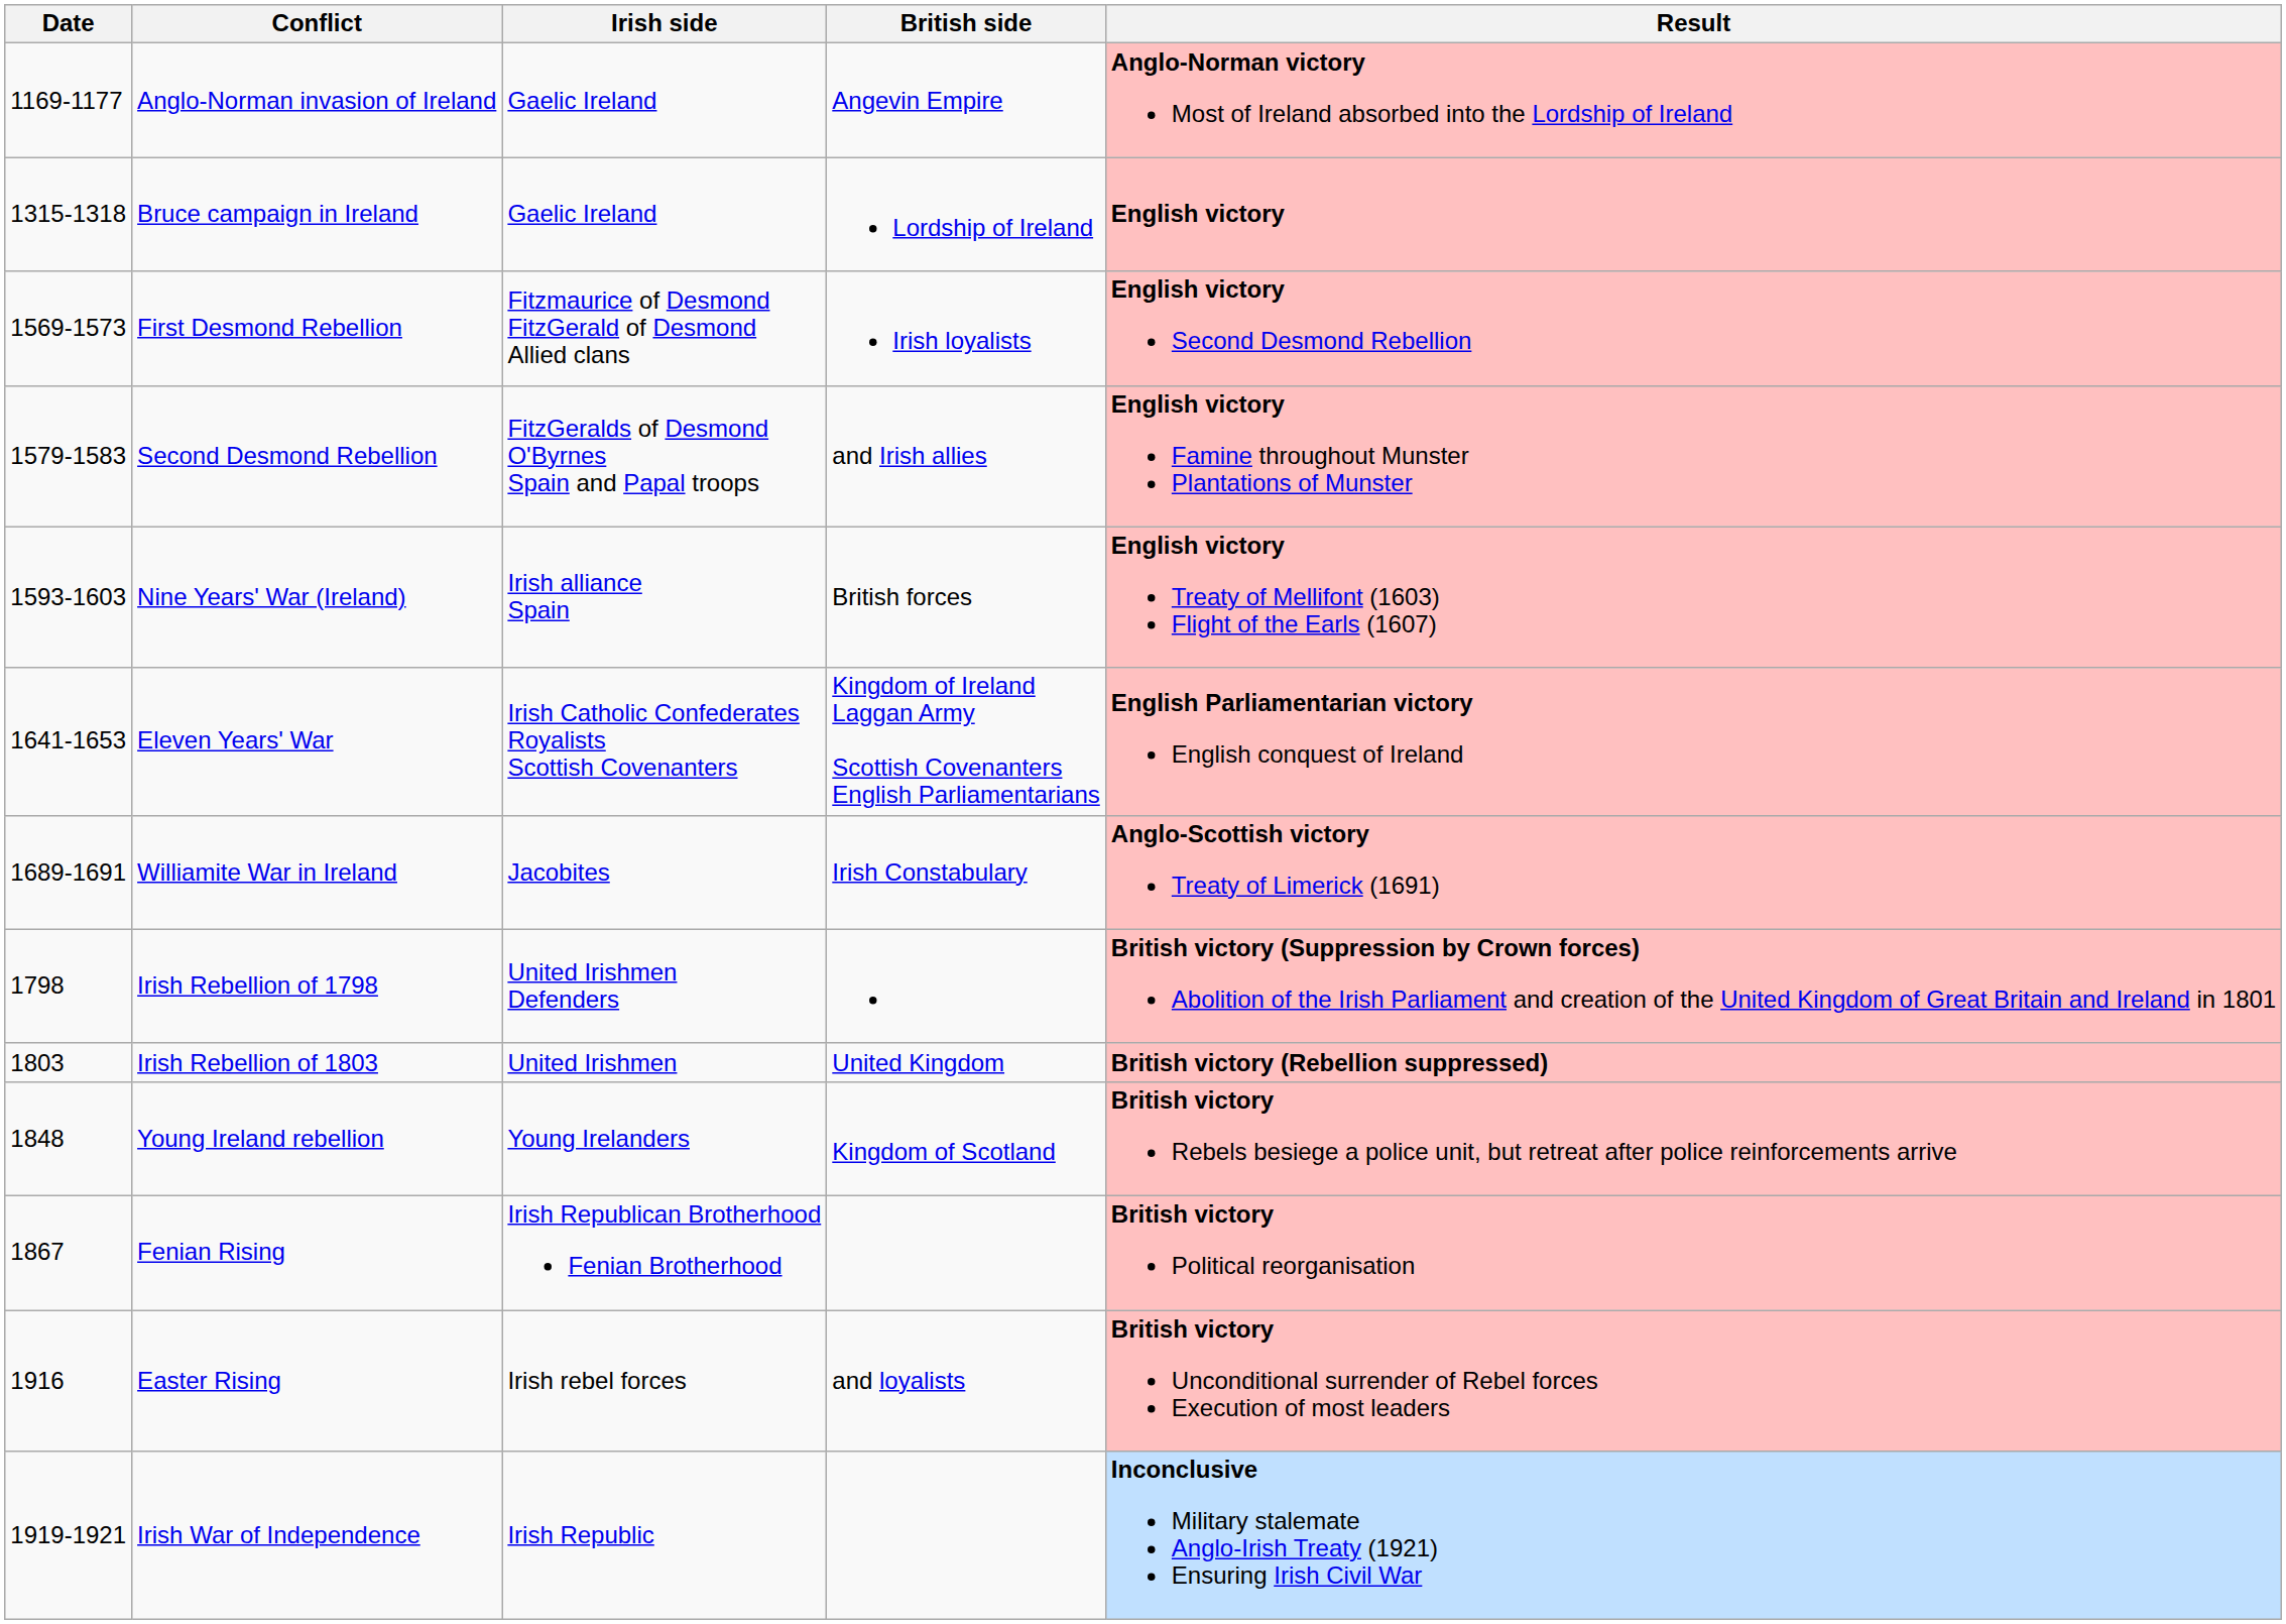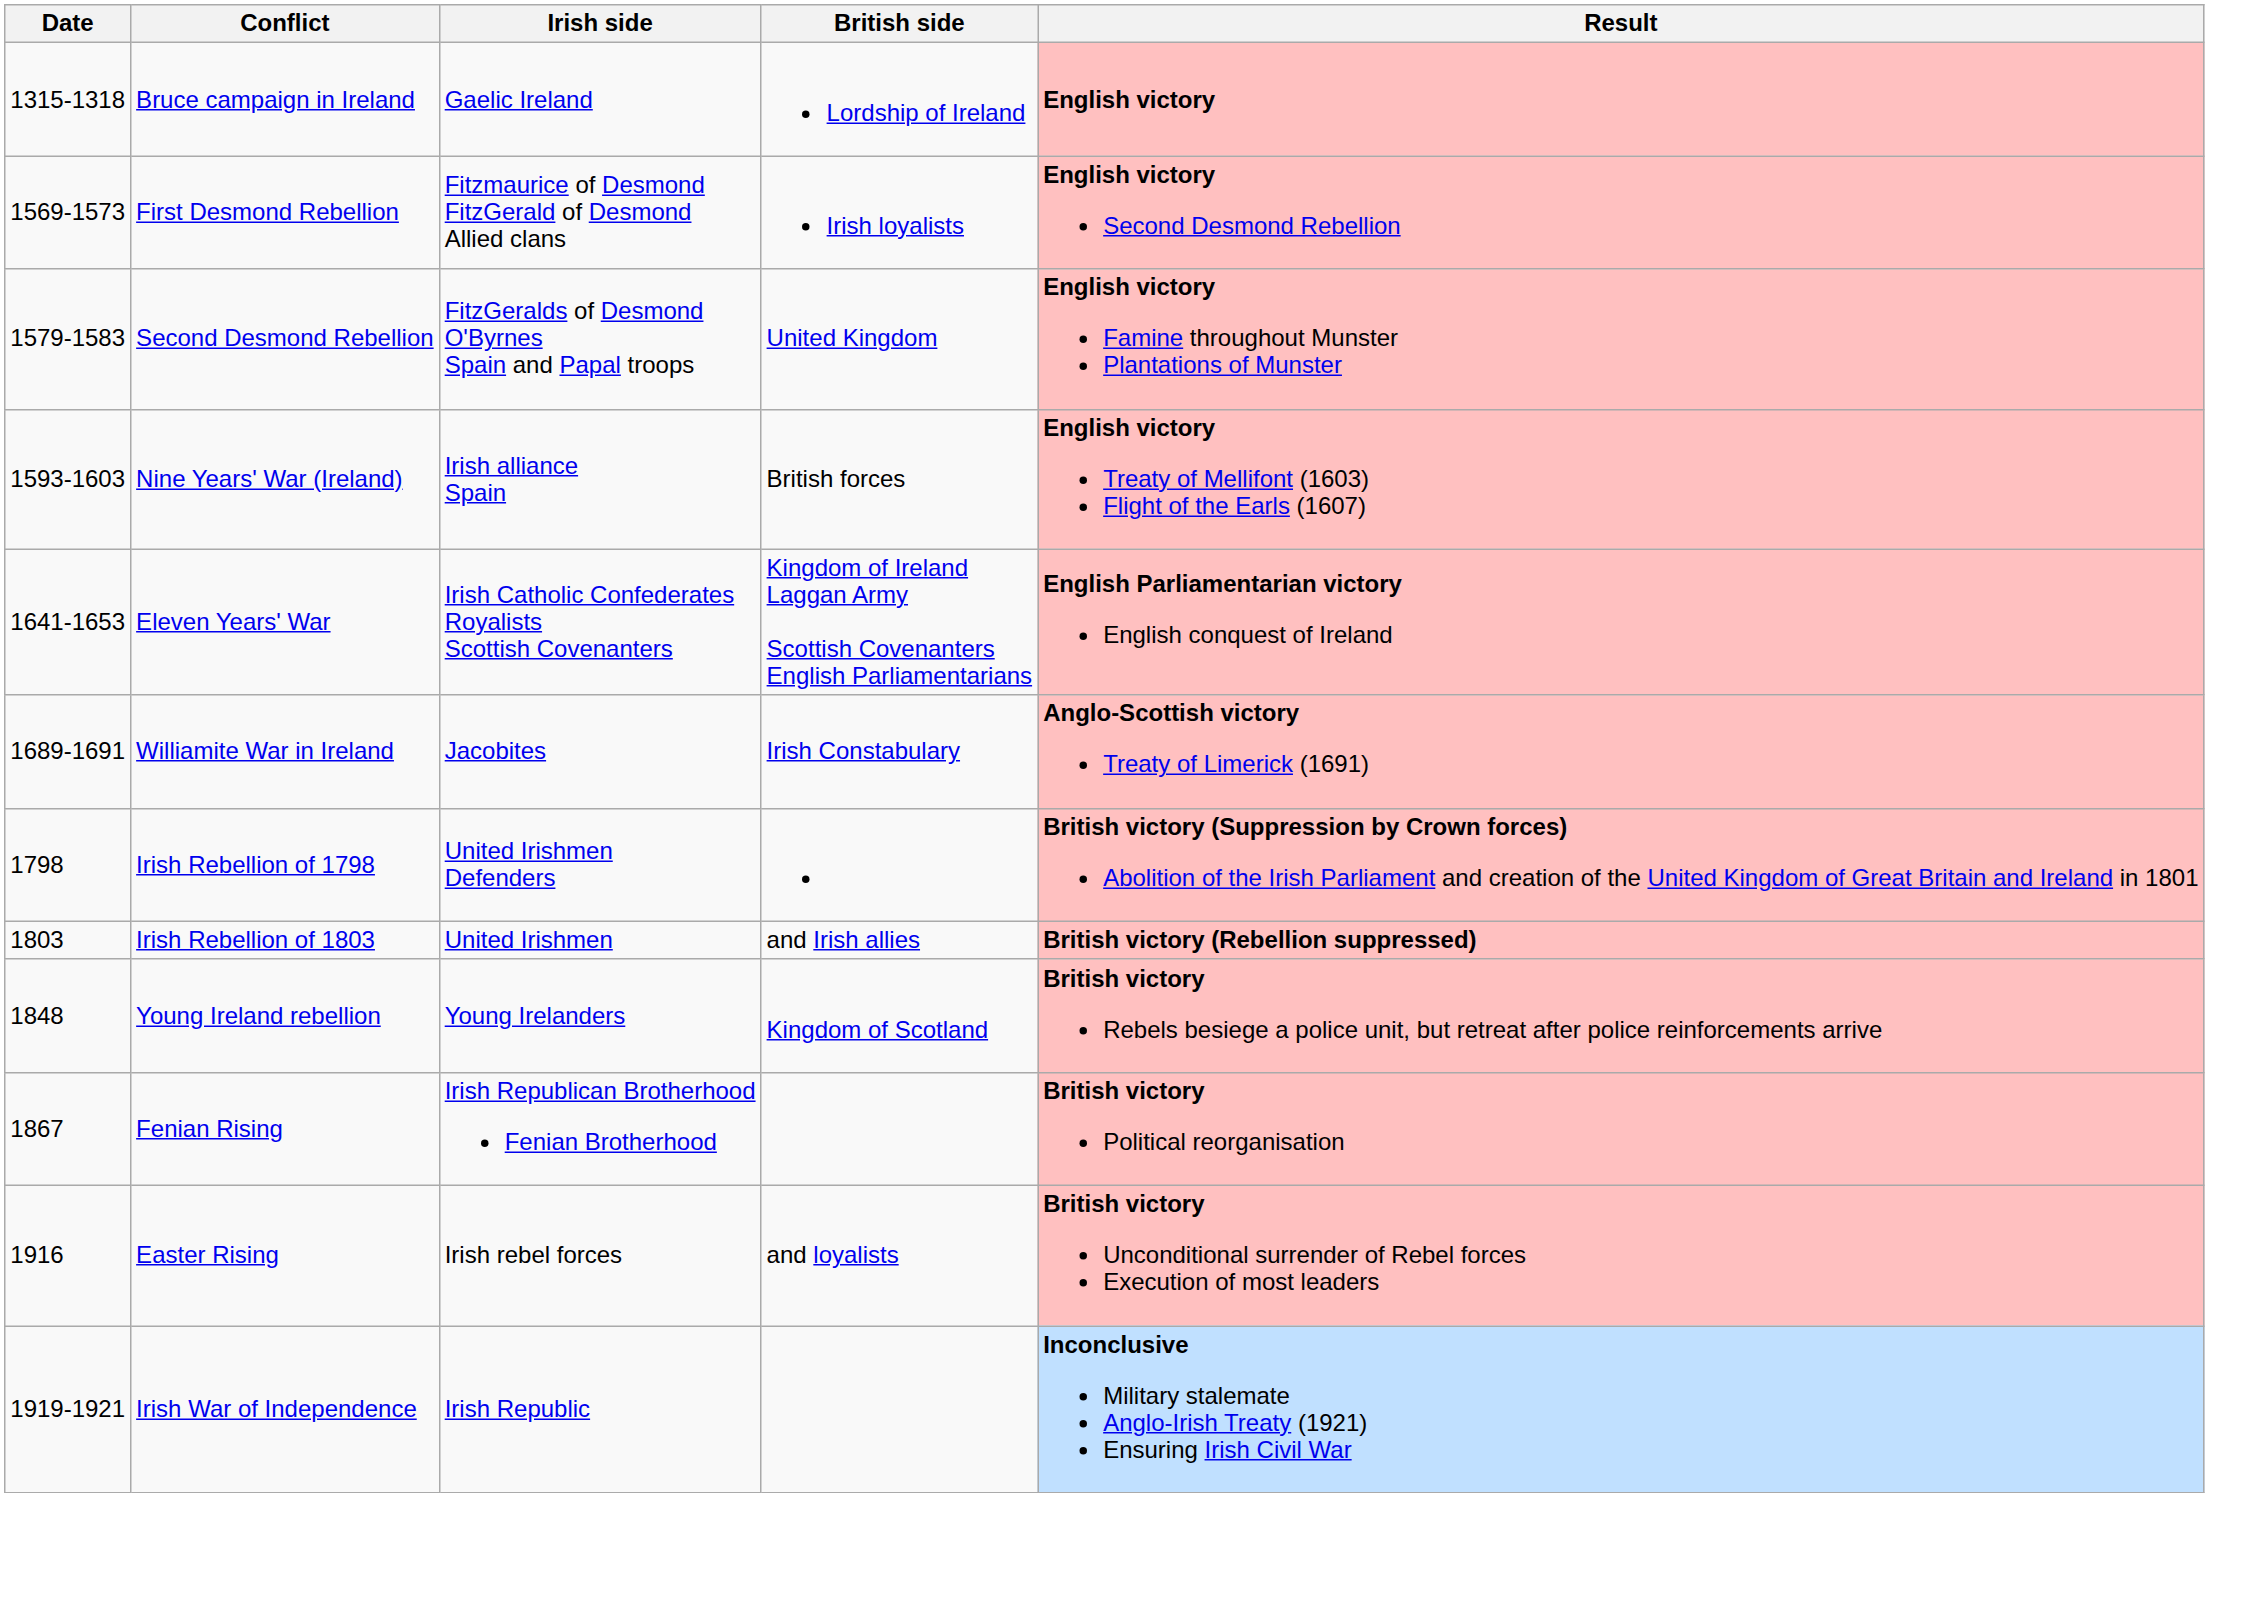 <table class="wikitable">
 <tr>
 <th>Date</th>
 <th>Conflict</th>
 <th>Irish side</th>
 <th>British side</th>
 <th>Result</th>
-</tr>
-<tr>
-<td>1169-1177</td>
-<td><a href='#'>Anglo-Norman invasion of Ireland</a></td>
-<td><a href='#'>Gaelic Ireland</a></td>
-<td><a href='#'>Angevin Empire</a></td>
-<td style="background:#FFC0C0"><strong>Anglo-Norman victory</strong><br><ul><li>Most of Ireland absorbed into the <a href='#'>Lordship of Ireland</a></li></ul></td>
 </tr>
 <tr>
 <td>1315-1318</td>
 <td><a href='#'>Bruce campaign in Ireland</a></td>
 <td><a href='#'>Gaelic Ireland</a><br></td>
 <td><br><ul><li> <a href='#'>Lordship of Ireland</a></li></ul></td>
 <td style="background:#FFC0C0"><strong>English victory</strong></td>
 </tr>
 <tr>
 <td>1569-1573</td>
 <td><a href='#'>First Desmond Rebellion</a></td>
 <td> <a href='#'>Fitzmaurice</a> of <a href='#'>Desmond</a><br> <a href='#'>FitzGerald</a> of <a href='#'>Desmond</a><br>Allied clans</td>
 <td><br><ul><li> <a href='#'>Irish loyalists</a></li></ul></td>
 <td style="background:#FFC0C0"><strong>English victory</strong><br><ul><li><a href='#'>Second Desmond Rebellion</a></li></ul></td>
 </tr>
 <tr>
 <td>1579-1583</td>
 <td><a href='#'>Second Desmond Rebellion</a></td>
 <td> <a href='#'>FitzGeralds</a> of <a href='#'>Desmond</a><br> <a href='#'>O'Byrnes</a><br> <a href='#'>Spain</a> and <a href='#'>Papal</a> troops</td>
-<td> and <a href='#'>Irish allies</a></td>
+<td> <a href='#'>United Kingdom</a></td>
 <td style="background:#FFC0C0"><strong>English victory</strong><br><ul><li><a href='#'>Famine</a> throughout Munster</li><li><a href='#'>Plantations of Munster</a></li></ul></td>
 </tr>
 <tr>
 <td>1593-1603</td>
 <td><a href='#'>Nine Years' War (Ireland)</a></td>
 <td> <a href='#'>Irish alliance</a><br> <a href='#'>Spain</a></td>
 <td> British forces</td>
 <td style="background:#FFC0C0"><strong>English victory</strong><br><ul><li><a href='#'>Treaty of Mellifont</a> (1603)</li><li><a href='#'>Flight of the Earls</a> (1607)</li></ul></td>
 </tr>
 <tr>
 <td>1641-1653</td>
 <td><a href='#'>Eleven Years' War</a></td>
 <td> <a href='#'>Irish Catholic Confederates</a><br> <a href='#'>Royalists</a><br> <a href='#'>Scottish Covenanters</a></td>
 <td> <a href='#'>Kingdom of Ireland</a><br><a href='#'>Laggan Army</a><br><br> <a href='#'>Scottish Covenanters</a><br> <a href='#'>English Parliamentarians</a></td>
 <td style="background:#FFC0C0"><strong>English Parliamentarian victory</strong><br><ul><li>English conquest of Ireland</li></ul></td>
 </tr>
 <tr>
 <td>1689-1691</td>
 <td><a href='#'>Williamite War in Ireland</a></td>
 <td> <a href='#'>Jacobites</a></td>
 <td> <a href='#'>Irish Constabulary</a></td>
 <td style="background:#FFC0C0"><strong>Anglo-Scottish victory</strong><br><ul><li><a href='#'>Treaty of Limerick</a> (1691)</li></ul></td>
 </tr>
 <tr>
 <td>1798</td>
 <td><a href='#'>Irish Rebellion of 1798</a></td>
 <td> <a href='#'>United Irishmen</a><br> <a href='#'>Defenders</a><br></td>
 <td><br><ul><li></li></ul></td>
 <td style="background:#FFC0C0"><strong>British victory (Suppression by Crown forces)</strong><br><ul><li><a href='#'>Abolition of the Irish Parliament</a> and creation of the <a href='#'>United Kingdom of Great Britain and Ireland</a> in 1801</li></ul></td>
 </tr>
 <tr>
 <td>1803</td>
 <td><a href='#'>Irish Rebellion of 1803</a></td>
 <td> <a href='#'>United Irishmen</a></td>
-<td> <a href='#'>United Kingdom</a></td>
+<td> and <a href='#'>Irish allies</a></td>
 <td style="background:#FFC0C0"><strong>British victory (Rebellion suppressed)</strong></td>
 </tr>
 <tr>
 <td>1848</td>
 <td><a href='#'>Young Ireland rebellion</a></td>
 <td> <a href='#'>Young Irelanders</a></td>
 <td><br> <a href='#'>Kingdom of Scotland</a></td>
 <td style="background:#FFC0C0"><strong>British victory</strong><br><ul><li>Rebels besiege a police unit, but retreat after police reinforcements arrive</li></ul></td>
 </tr>
 <tr>
 <td>1867</td>
 <td><a href='#'>Fenian Rising</a></td>
 <td> <a href='#'>Irish Republican Brotherhood</a><br><ul><li> <a href='#'>Fenian Brotherhood</a></li></ul></td>
 <td></td>
 <td style="background:#FFC0C0"><strong>British victory</strong><br><ul><li>Political reorganisation</li></ul></td>
 </tr>
 <tr>
 <td>1916</td>
 <td><a href='#'>Easter Rising</a></td>
 <td> Irish rebel forces</td>
 <td> and <a href='#'>loyalists</a></td>
 <td style="background:#FFC0C0"><strong>British victory</strong><br><ul><li>Unconditional surrender of Rebel forces</li><li>Execution of most leaders</li></ul></td>
 </tr>
 <tr>
 <td>1919-1921</td>
 <td><a href='#'>Irish War of Independence</a></td>
 <td> <a href='#'>Irish Republic</a></td>
 <td></td>
 <td style="background:#C0E0FF"><strong>Inconclusive</strong><br><ul><li>Military stalemate</li><li><a href='#'>Anglo-Irish Treaty</a> (1921)</li><li>Ensuring <a href='#'>Irish Civil War</a></li></ul></td>
 </tr>
 </table>
